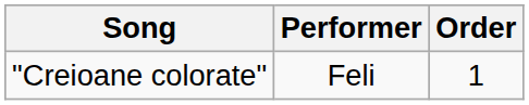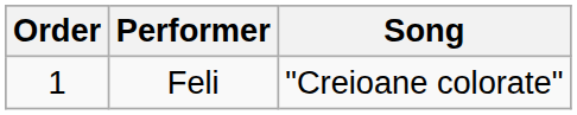 <table class="wikitable" style="text-align:center">
 <tr>
+<th>Order</th>
+<th>Performer</th>
 <th>Song</th>
-<th>Performer</th>
-<th>Order</th>
 </tr>
 <tr>
+<td>1</td>
+<td>Feli</td>
 <td>"Creioane colorate"</td>
-<td>Feli</td>
-<td>1</td>
 </tr>
 </table>
